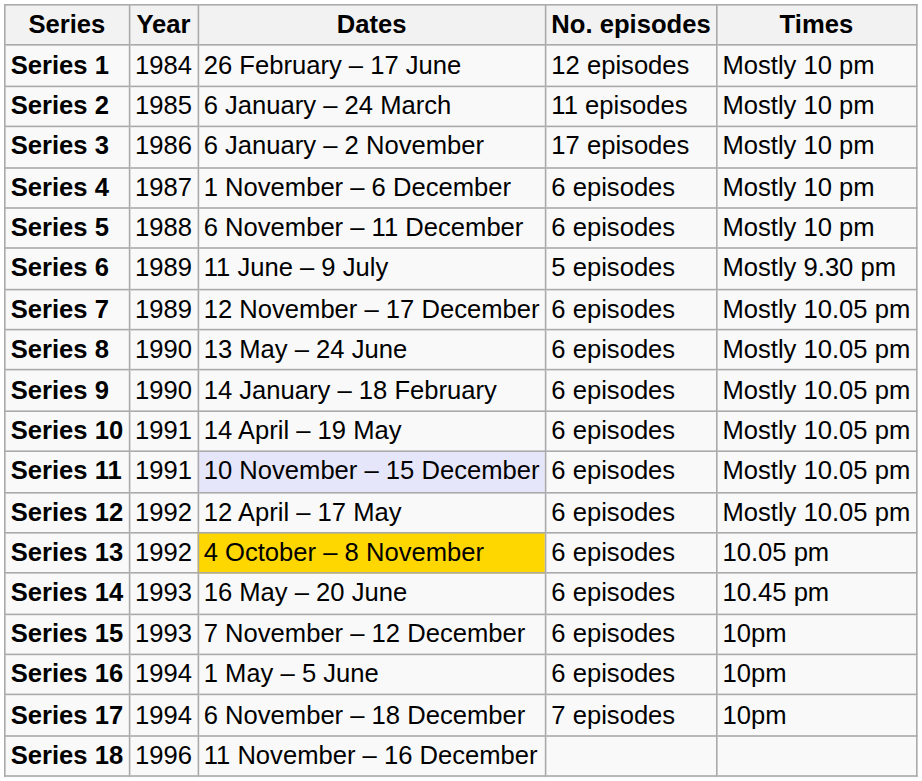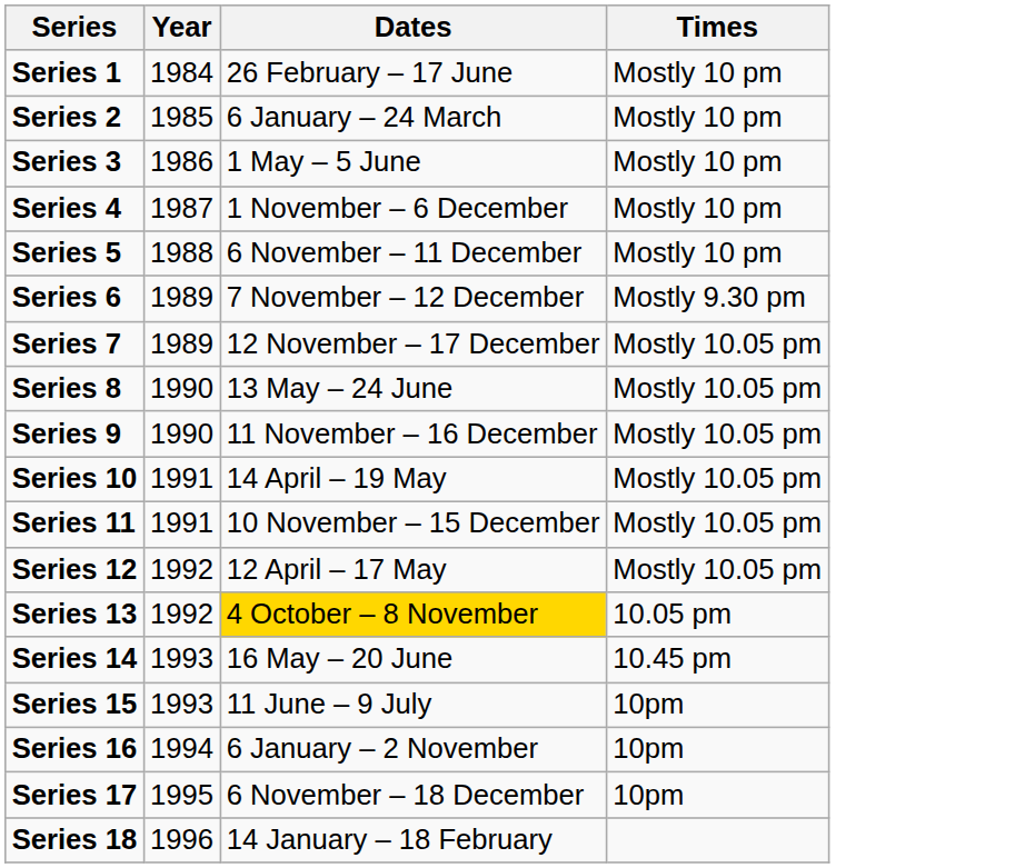 <table class="wikitable">
 <tr>
 <th>Series</th>
 <th>Year</th>
 <th>Dates</th>
-<th>No. episodes</th>
 <th>Times</th>
 </tr>
 <tr>
 <td><strong>Series  1</strong></td>
 <td>1984</td>
 <td>26  February – 17 June</td>
-<td>12  episodes</td>
 <td>Mostly  10 pm</td>
 </tr>
 <tr>
 <td><strong>Series  2</strong></td>
 <td>1985</td>
 <td>6  January – 24 March</td>
-<td>11  episodes</td>
 <td>Mostly  10 pm</td>
 </tr>
 <tr>
 <td><strong>Series  3</strong></td>
 <td>1986</td>
-<td>6  January – 2 November</td>
-<td>17  episodes</td>
+<td>1 May  – 5 June</td>
 <td>Mostly  10 pm</td>
 </tr>
 <tr>
 <td><strong>Series  4</strong></td>
 <td>1987</td>
 <td>1  November – 6 December</td>
-<td>6 episodes</td>
 <td>Mostly  10 pm</td>
 </tr>
 <tr>
 <td><strong>Series  5</strong></td>
 <td>1988</td>
 <td>6  November – 11 December</td>
-<td>6  episodes</td>
 <td>Mostly  10 pm</td>
 </tr>
 <tr>
 <td><strong>Series  6</strong></td>
 <td>1989</td>
-<td>11  June – 9 July</td>
-<td>5  episodes</td>
+<td>7  November – 12 December</td>
 <td>Mostly  9.30 pm</td>
 </tr>
 <tr>
 <td><strong>Series  7</strong></td>
 <td>1989</td>
 <td>12  November – 17 December</td>
-<td>6  episodes</td>
 <td>Mostly  10.05 pm</td>
 </tr>
 <tr>
 <td><strong>Series  8</strong></td>
 <td>1990</td>
 <td>13  May – 24 June</td>
-<td>6 episodes</td>
 <td>Mostly  10.05 pm</td>
 </tr>
 <tr>
 <td><strong>Series  9</strong></td>
 <td>1990</td>
-<td>14  January – 18 February</td>
-<td>6  episodes</td>
+<td>11  November – 16 December</td>
 <td>Mostly  10.05 pm</td>
 </tr>
 <tr>
 <td><strong>Series  10</strong></td>
 <td>1991</td>
 <td>14  April – 19 May</td>
-<td>6  episodes</td>
 <td>Mostly  10.05 pm</td>
 </tr>
 <tr>
 <td><strong>Series  11</strong></td>
 <td>1991</td>
-<td style="background: lavender;">10  November – 15 December</td>
-<td>6  episodes</td>
+<td>10  November – 15 December</td>
 <td>Mostly  10.05 pm</td>
 </tr>
 <tr>
 <td><strong>Series  12</strong></td>
 <td>1992</td>
 <td>12  April – 17 May</td>
-<td>6  episodes</td>
 <td>Mostly  10.05 pm</td>
 </tr>
 <tr>
 <td><strong>Series  13</strong></td>
 <td>1992</td>
 <td style="background: gold;">4  October – 8 November</td>
-<td>6  episodes</td>
 <td>10.05 pm</td>
 </tr>
 <tr>
 <td><strong>Series  14</strong></td>
 <td>1993</td>
 <td>16  May – 20 June</td>
-<td>6  episodes</td>
 <td>10.45 pm</td>
 </tr>
 <tr>
 <td><strong>Series  15</strong></td>
 <td>1993</td>
-<td>7  November – 12 December</td>
-<td>6  episodes</td>
+<td>11  June – 9 July</td>
 <td>10pm</td>
 </tr>
 <tr>
 <td><strong>Series  16</strong></td>
 <td>1994</td>
-<td>1 May  – 5 June</td>
-<td>6  episodes</td>
+<td>6  January – 2 November</td>
 <td>10pm</td>
 </tr>
 <tr>
 <td><strong>Series  17</strong></td>
-<td>1994</td>
+<td>1995</td>
 <td>6  November – 18 December</td>
-<td>7  episodes</td>
 <td>10pm</td>
 </tr>
 <tr>
 <td><strong>Series  18</strong></td>
 <td>1996</td>
-<td>11  November – 16 December</td>
-<td></td>
+<td>14  January – 18 February</td>
 <td></td>
 </tr>
 </table>
